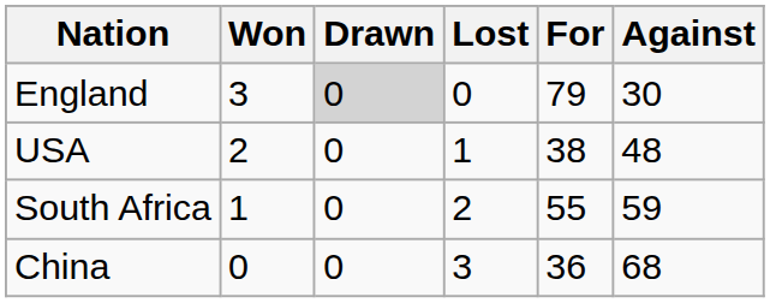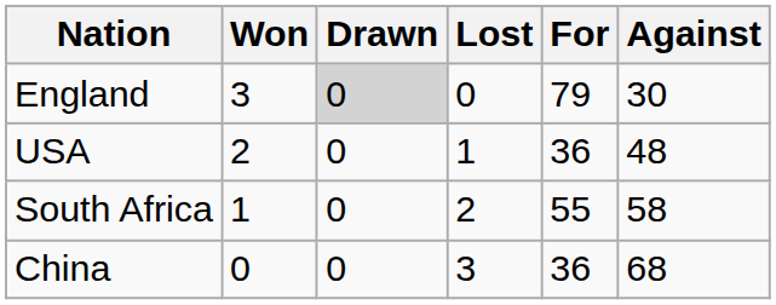 <table class="wikitable">
 <tr>
 <th>Nation</th>
 <th>Won</th>
 <th>Drawn</th>
 <th>Lost</th>
 <th>For</th>
 <th>Against</th>
 </tr>
 <tr>
 <td>England</td>
 <td>3</td>
 <td style="background: lightgrey;">0</td>
 <td>0</td>
 <td>79</td>
 <td>30</td>
 </tr>
 <tr>
 <td>USA</td>
 <td>2</td>
 <td>0</td>
 <td>1</td>
-<td>38</td>
+<td>36</td>
 <td>48</td>
 </tr>
 <tr>
 <td>South Africa</td>
 <td>1</td>
 <td>0</td>
 <td>2</td>
 <td>55</td>
-<td>59</td>
+<td>58</td>
 </tr>
 <tr>
 <td>China</td>
 <td>0</td>
 <td>0</td>
 <td>3</td>
 <td>36</td>
 <td>68</td>
 </tr>
 </table>
